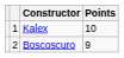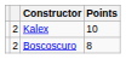 <table class="wikitable" style="font-size: 85%;">
 <tr>
 <th scope="col"></th>
 <th scope="col"></th>
 <th scope="col">Constructor</th>
 <th scope="col">Points</th>
 </tr>
 <tr>
 <td align="left"></td>
-<td align=center>1</td>
+<td align=center>2</td>
 <td> <a href='#'>Kalex</a></td>
 <td align=left>10</td>
 </tr>
 <tr>
 <td align="left"></td>
 <td align=center>2</td>
 <td> <a href='#'>Boscoscuro</a></td>
-<td align=left>9</td>
+<td align=left>8</td>
 </tr>
 </table>
